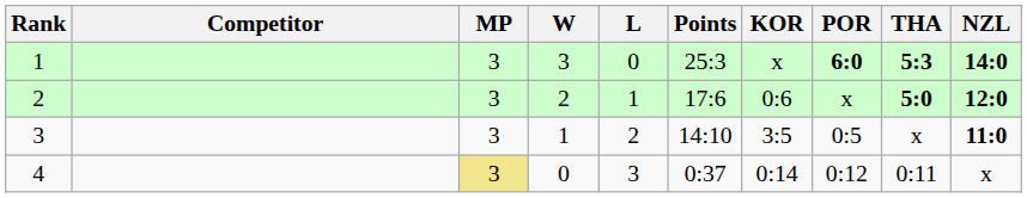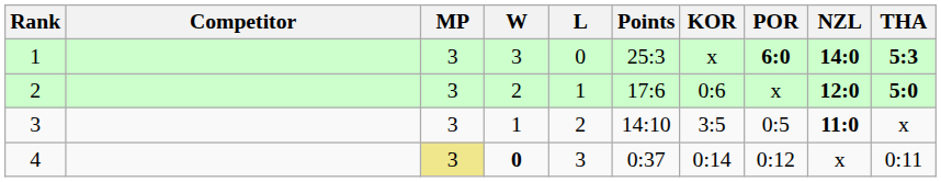 <table class="wikitable" style="text-align:center">
 <tr>
 <th>Rank</th>
 <th style="width:16em">Competitor</th>
 <th style="width:2.5em">MP</th>
 <th style="width:2.5em">W</th>
 <th style="width:2.5em">L</th>
 <th>Points</th>
 <th style="width:2.5em">KOR</th>
 <th style="width:2.5em">POR</th>
+<th style="width:2.5em">NZL</th>
 <th style="width:2.5em">THA</th>
-<th style="width:2.5em">NZL</th>
 </tr>
 <tr style="background:#cfc;">
 <td>1</td>
 <td style="text-align:left"></td>
 <td>3</td>
 <td>3</td>
 <td>0</td>
 <td>25:3</td>
 <td>x</td>
 <td><strong>6:0</strong></td>
+<td><strong>14:0</strong></td>
 <td><strong>5:3</strong></td>
-<td><strong>14:0</strong></td>
 </tr>
 <tr style="background:#cfc;">
 <td>2</td>
 <td style="text-align:left"></td>
 <td>3</td>
 <td>2</td>
 <td>1</td>
 <td>17:6</td>
 <td>0:6</td>
 <td>x</td>
+<td><strong>12:0</strong></td>
 <td><strong>5:0</strong></td>
-<td><strong>12:0</strong></td>
 </tr>
 <tr>
 <td>3</td>
 <td style="text-align:left"></td>
 <td>3</td>
 <td>1</td>
 <td>2</td>
 <td>14:10</td>
 <td>3:5</td>
 <td>0:5</td>
+<td><strong>11:0</strong></td>
 <td>x</td>
-<td><strong>11:0</strong></td>
 </tr>
 <tr>
 <td>4</td>
 <td style="text-align:left"></td>
 <td style="background: khaki;">3</td>
-<td>0</td>
+<td><strong>0</strong></td>
 <td>3</td>
 <td>0:37</td>
 <td>0:14</td>
 <td>0:12</td>
+<td>x</td>
 <td>0:11</td>
-<td>x</td>
 </tr>
 </table>
